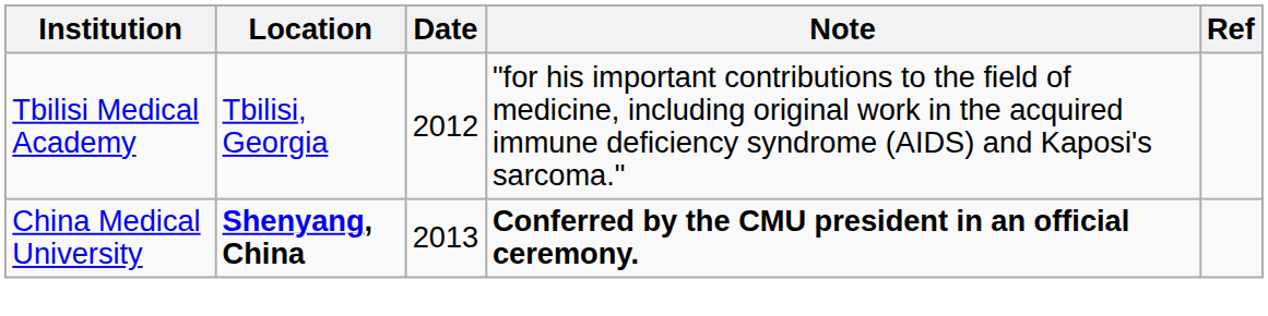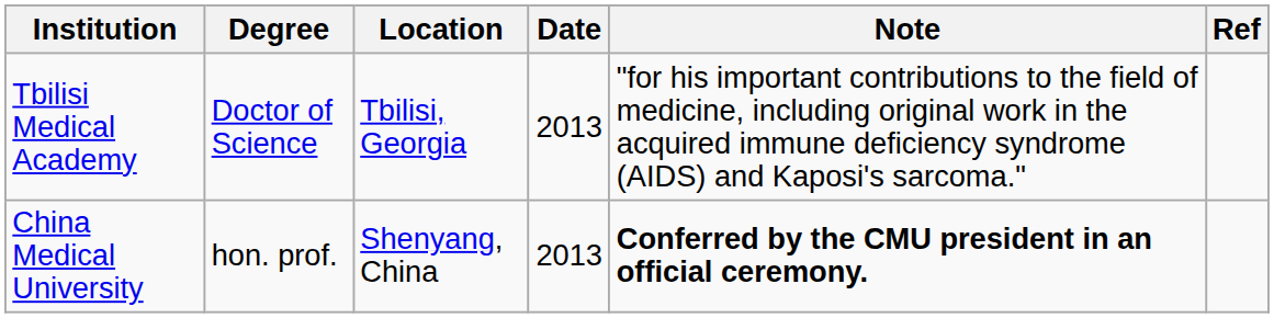 <table class="wikitable sortable" style="font-size: 90%;">
 <tr>
 <th>Institution</th>
+<th>Degree</th>
 <th>Location</th>
 <th>Date</th>
 <th class="unsortable">Note</th>
 <th class="unsortable">Ref</th>
 </tr>
 <tr>
 <td><a href='#'>Tbilisi Medical Academy</a></td>
+<td><a href='#'>Doctor of Science</a></td>
 <td> <a href='#'>Tbilisi, Georgia</a></td>
-<td align=center>2012</td>
+<td align=center>2013</td>
 <td>"for his important contributions to the field of medicine, including original work in the acquired immune deficiency syndrome (AIDS) and Kaposi's sarcoma."</td>
 <td></td>
 </tr>
 <tr>
 <td><a href='#'>China Medical University</a></td>
-<td><strong> <a href='#'>Shenyang</a>, China</strong></td>
+<td>hon. prof.</td>
+<td> <a href='#'>Shenyang</a>, China</td>
 <td align=center>2013</td>
 <td><strong>Conferred by the CMU president in an official ceremony.</strong></td>
 <td></td>
 </tr>
 </table>
